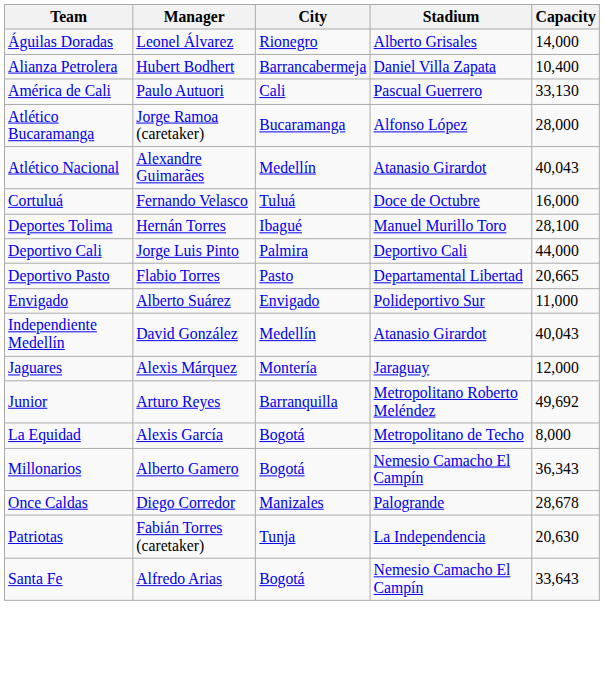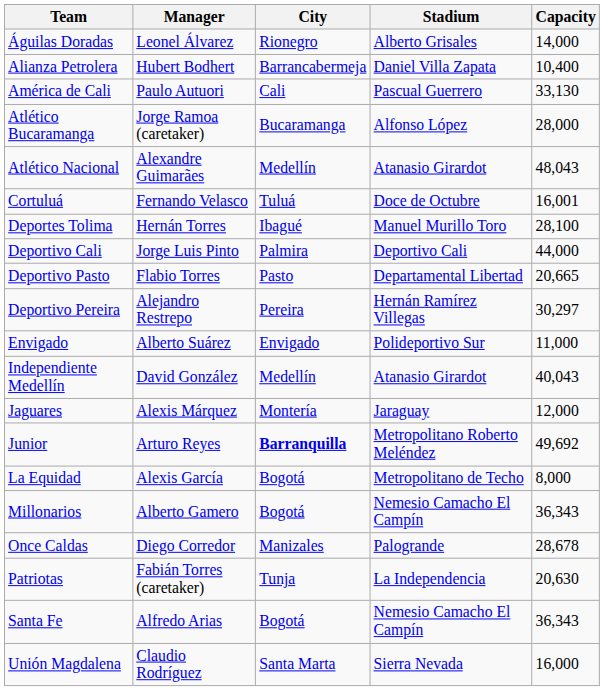 <table class="wikitable sortable">
 <tr>
 <th>Team</th>
 <th>Manager</th>
 <th>City</th>
 <th>Stadium</th>
 <th>Capacity</th>
 </tr>
 <tr>
 <td><a href='#'>Águilas Doradas</a></td>
 <td> <a href='#'>Leonel Álvarez</a></td>
 <td><a href='#'>Rionegro</a></td>
 <td><a href='#'>Alberto Grisales</a></td>
 <td>14,000</td>
 </tr>
 <tr>
 <td><a href='#'>Alianza Petrolera</a></td>
 <td> <a href='#'>Hubert Bodhert</a></td>
 <td><a href='#'>Barrancabermeja</a></td>
 <td><a href='#'>Daniel Villa Zapata</a></td>
 <td>10,400</td>
 </tr>
 <tr>
 <td><a href='#'>América de Cali</a></td>
 <td> <a href='#'>Paulo Autuori</a></td>
 <td><a href='#'>Cali</a></td>
 <td><a href='#'>Pascual Guerrero</a></td>
 <td>33,130</td>
 </tr>
 <tr>
 <td><a href='#'>Atlético Bucaramanga</a></td>
 <td> <a href='#'>Jorge Ramoa</a> (caretaker)</td>
 <td><a href='#'>Bucaramanga</a></td>
 <td><a href='#'>Alfonso López</a></td>
 <td>28,000</td>
 </tr>
 <tr>
 <td><a href='#'>Atlético Nacional</a></td>
 <td> <a href='#'>Alexandre Guimarães</a></td>
 <td><a href='#'>Medellín</a></td>
 <td><a href='#'>Atanasio Girardot</a></td>
-<td>40,043</td>
+<td>48,043</td>
 </tr>
 <tr>
 <td><a href='#'>Cortuluá</a></td>
 <td> <a href='#'>Fernando Velasco</a></td>
 <td><a href='#'>Tuluá</a></td>
 <td><a href='#'>Doce de Octubre</a></td>
-<td>16,000</td>
+<td>16,001</td>
 </tr>
 <tr>
 <td><a href='#'>Deportes Tolima</a></td>
 <td> <a href='#'>Hernán Torres</a></td>
 <td><a href='#'>Ibagué</a></td>
 <td><a href='#'>Manuel Murillo Toro</a></td>
 <td>28,100</td>
 </tr>
 <tr>
 <td><a href='#'>Deportivo Cali</a></td>
 <td> <a href='#'>Jorge Luis Pinto</a></td>
 <td><a href='#'>Palmira</a></td>
 <td><a href='#'>Deportivo Cali</a></td>
 <td>44,000</td>
 </tr>
 <tr>
 <td><a href='#'>Deportivo Pasto</a></td>
 <td> <a href='#'>Flabio Torres</a></td>
 <td><a href='#'>Pasto</a></td>
 <td><a href='#'>Departamental Libertad</a></td>
 <td>20,665</td>
+</tr>
+<tr>
+<td><a href='#'>Deportivo Pereira</a></td>
+<td> <a href='#'>Alejandro Restrepo</a></td>
+<td><a href='#'>Pereira</a></td>
+<td><a href='#'>Hernán Ramírez Villegas</a></td>
+<td>30,297</td>
 </tr>
 <tr>
 <td><a href='#'>Envigado</a></td>
 <td> <a href='#'>Alberto Suárez</a></td>
 <td><a href='#'>Envigado</a></td>
 <td><a href='#'>Polideportivo Sur</a></td>
 <td>11,000</td>
 </tr>
 <tr>
 <td><a href='#'>Independiente Medellín</a></td>
 <td> <a href='#'>David González</a></td>
 <td><a href='#'>Medellín</a></td>
 <td><a href='#'>Atanasio Girardot</a></td>
 <td>40,043</td>
 </tr>
 <tr>
 <td><a href='#'>Jaguares</a></td>
 <td> <a href='#'>Alexis Márquez</a></td>
 <td><a href='#'>Montería</a></td>
 <td><a href='#'>Jaraguay</a></td>
 <td>12,000</td>
 </tr>
 <tr>
 <td><a href='#'>Junior</a></td>
 <td> <a href='#'>Arturo Reyes</a></td>
-<td><a href='#'>Barranquilla</a></td>
+<td><strong><a href='#'>Barranquilla</a></strong></td>
 <td><a href='#'>Metropolitano Roberto Meléndez</a></td>
 <td>49,692</td>
 </tr>
 <tr>
 <td><a href='#'>La Equidad</a></td>
 <td> <a href='#'>Alexis García</a></td>
 <td><a href='#'>Bogotá</a></td>
 <td><a href='#'>Metropolitano de Techo</a></td>
 <td>8,000</td>
 </tr>
 <tr>
 <td><a href='#'>Millonarios</a></td>
 <td> <a href='#'>Alberto Gamero</a></td>
 <td><a href='#'>Bogotá</a></td>
 <td><a href='#'>Nemesio Camacho El Campín</a></td>
 <td>36,343</td>
 </tr>
 <tr>
 <td><a href='#'>Once Caldas</a></td>
 <td> <a href='#'>Diego Corredor</a></td>
 <td><a href='#'>Manizales</a></td>
 <td><a href='#'>Palogrande</a></td>
 <td>28,678</td>
 </tr>
 <tr>
 <td><a href='#'>Patriotas</a></td>
 <td> <a href='#'>Fabián Torres</a> (caretaker)</td>
 <td><a href='#'>Tunja</a></td>
 <td><a href='#'>La Independencia</a></td>
 <td>20,630</td>
 </tr>
 <tr>
 <td><a href='#'>Santa Fe</a></td>
 <td> <a href='#'>Alfredo Arias</a></td>
 <td><a href='#'>Bogotá</a></td>
 <td><a href='#'>Nemesio Camacho El Campín</a></td>
-<td>33,643</td>
+<td>36,343</td>
+</tr>
+<tr>
+<td><a href='#'>Unión Magdalena</a></td>
+<td> <a href='#'>Claudio Rodríguez</a></td>
+<td><a href='#'>Santa Marta</a></td>
+<td><a href='#'>Sierra Nevada</a></td>
+<td>16,000</td>
 </tr>
 </table>
